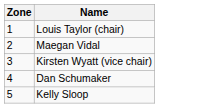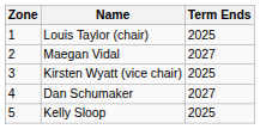 <table class="wikitable">
 <tr>
 <th>Zone</th>
 <th>Name</th>
+<th>Term Ends</th>
 </tr>
 <tr>
 <td>1</td>
 <td>Louis Taylor (chair)</td>
+<td>2025</td>
 </tr>
 <tr>
 <td>2</td>
 <td>Maegan Vidal</td>
+<td>2027</td>
 </tr>
 <tr>
 <td>3</td>
 <td>Kirsten Wyatt (vice chair)</td>
+<td>2025</td>
 </tr>
 <tr>
 <td>4</td>
 <td>Dan Schumaker</td>
+<td>2027</td>
 </tr>
 <tr>
 <td>5</td>
 <td>Kelly Sloop</td>
+<td>2025</td>
 </tr>
 </table>
